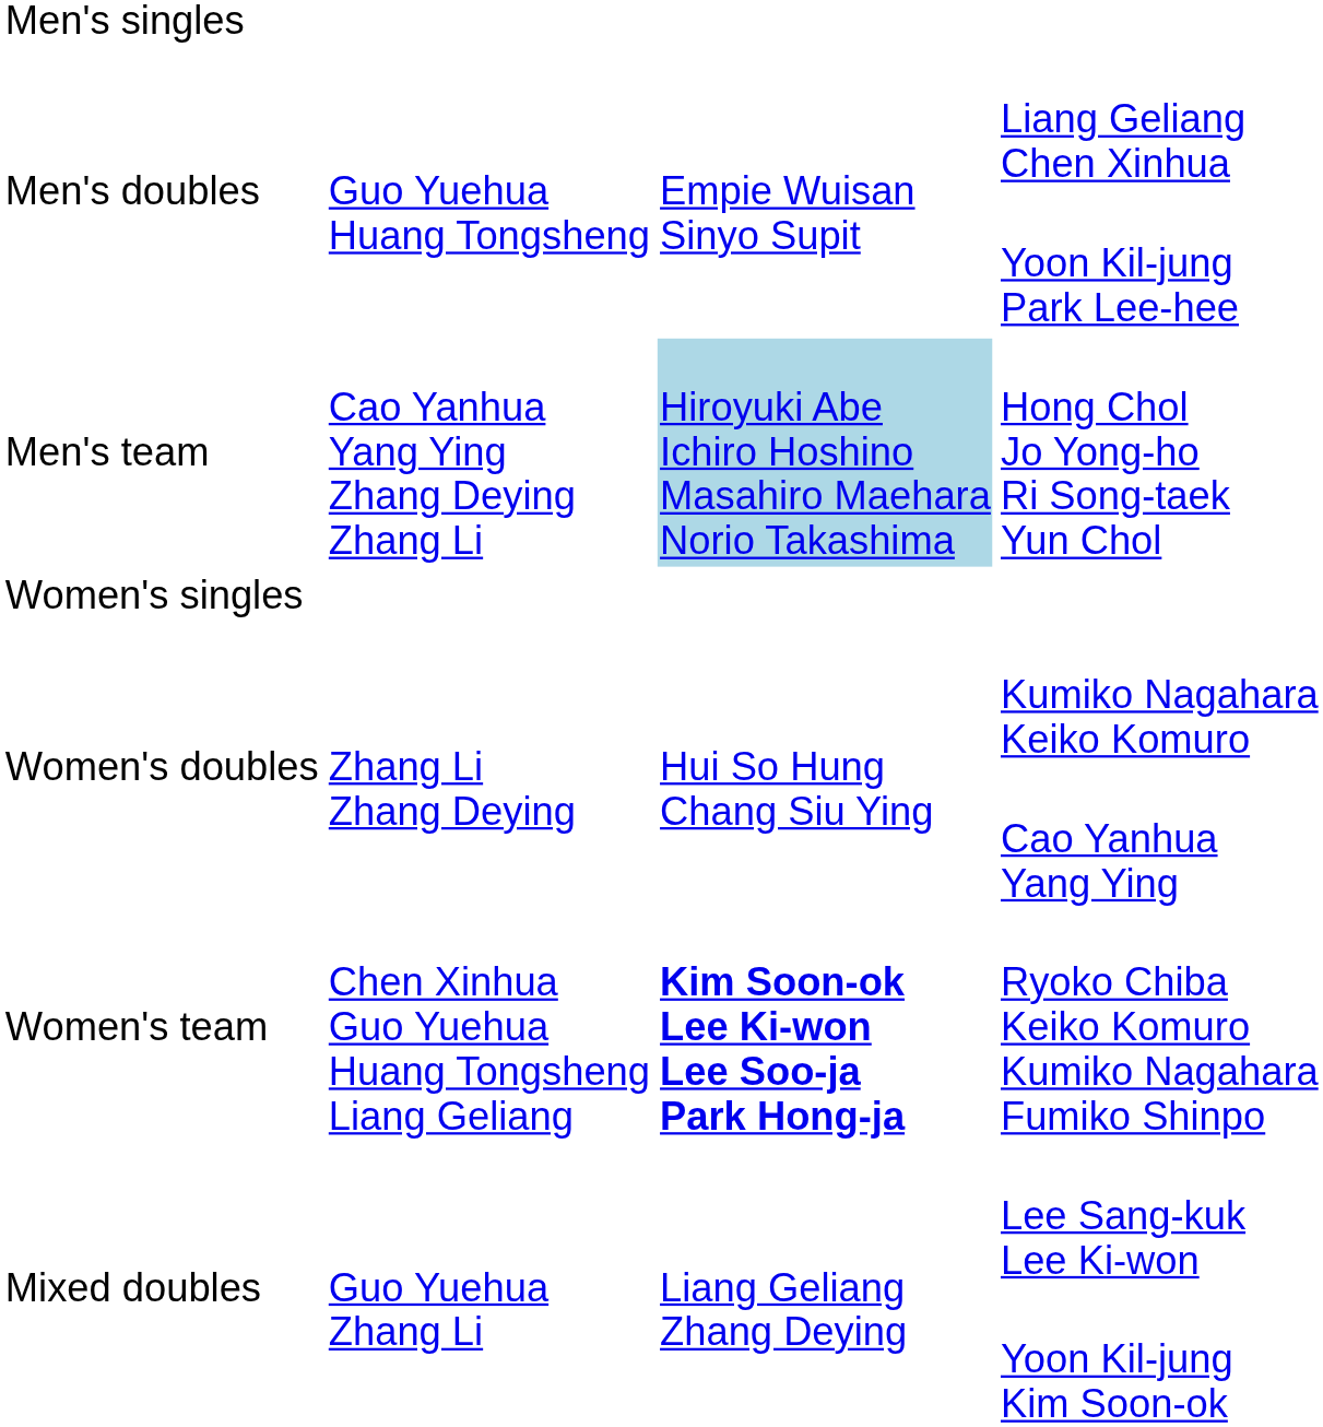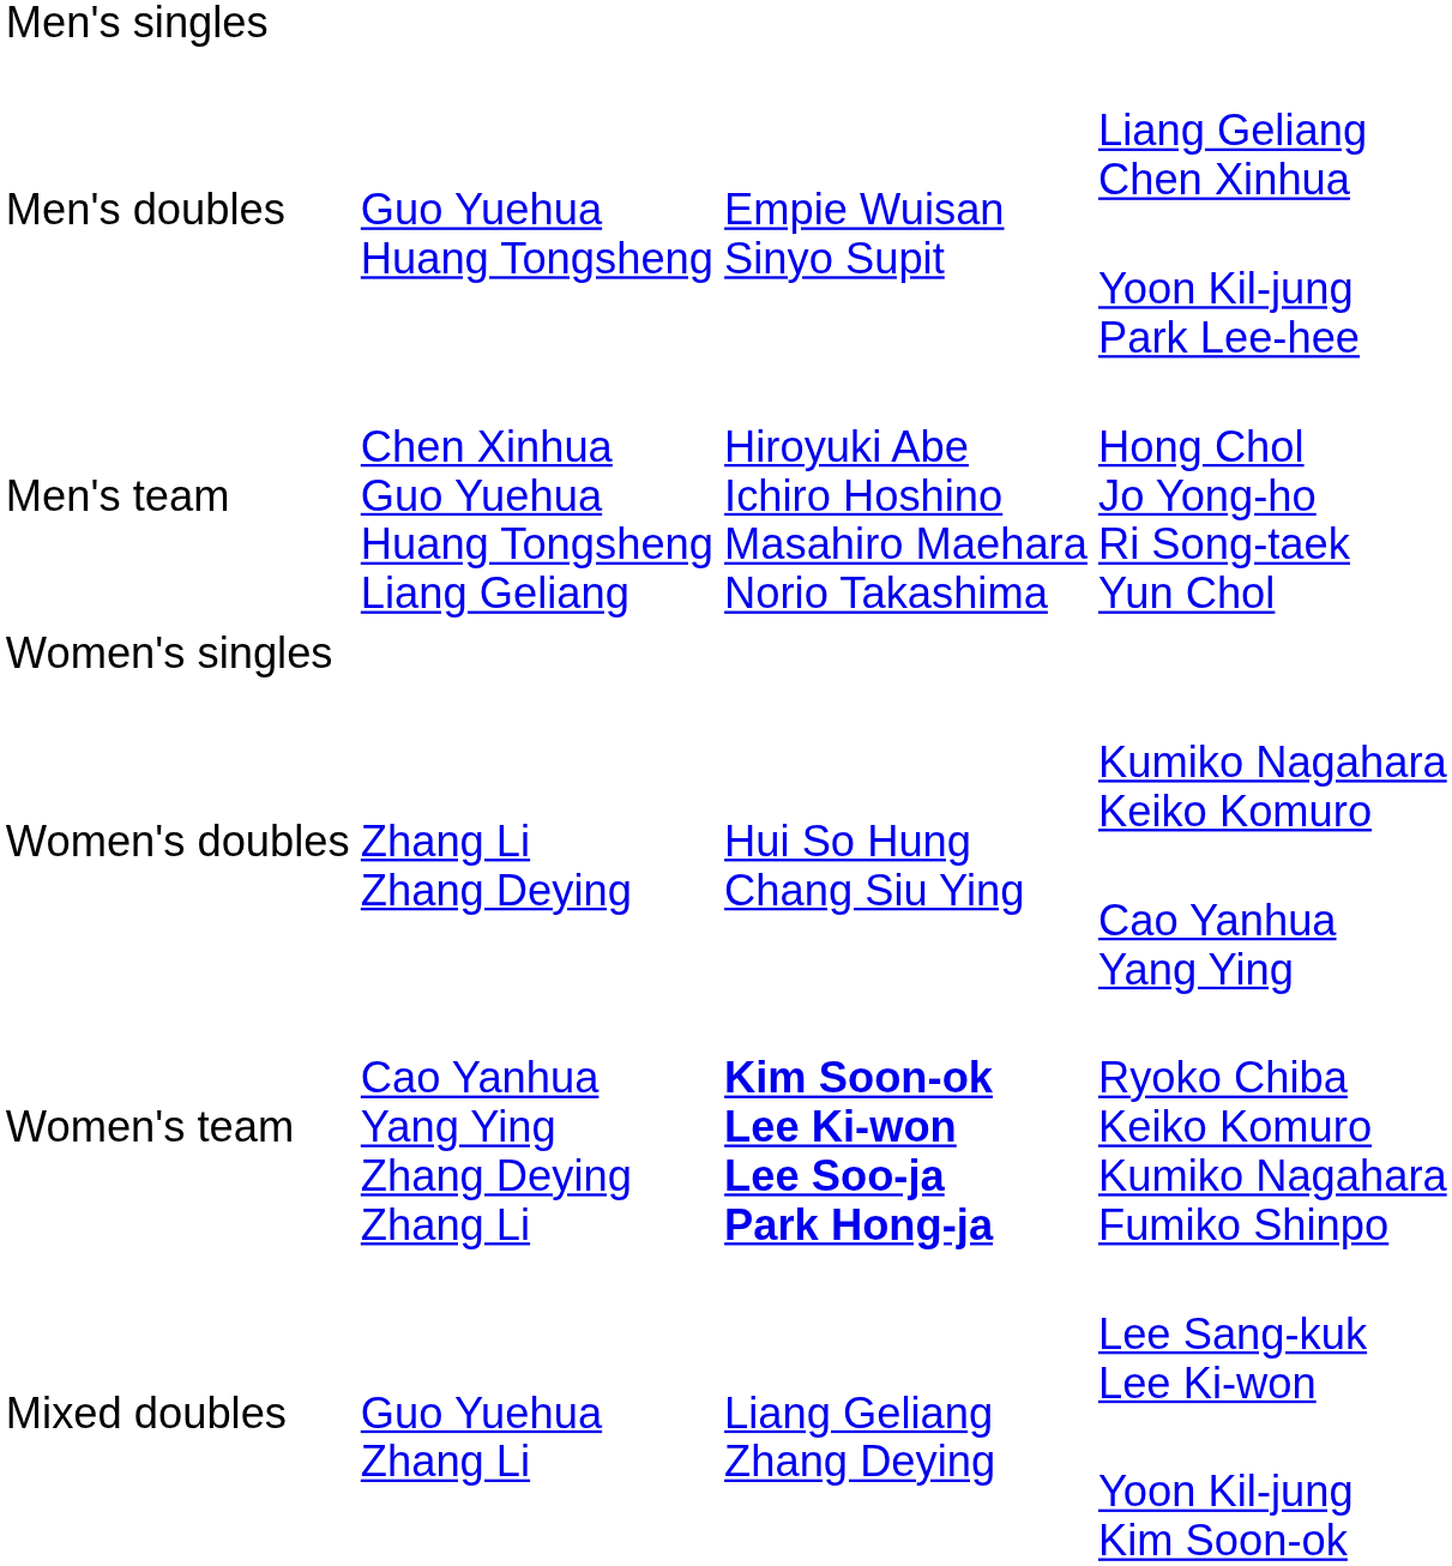 <table>
 <tr>
 <td rowspan=2>Men's singles</td>
 <td rowspan=2></td>
 <td rowspan=2></td>
 <td></td>
 </tr>
 <tr>
 <td></td>
 </tr>
 <tr>
 <td rowspan=2>Men's doubles</td>
 <td rowspan=2><br><a href='#'>Guo Yuehua</a><br><a href='#'>Huang Tongsheng</a></td>
 <td rowspan=2><br><a href='#'>Empie Wuisan</a><br><a href='#'>Sinyo Supit</a></td>
 <td><br><a href='#'>Liang Geliang</a><br><a href='#'>Chen Xinhua</a></td>
 </tr>
 <tr>
 <td><br><a href='#'>Yoon Kil-jung</a><br><a href='#'>Park Lee-hee</a></td>
 </tr>
 <tr>
 <td>Men's team</td>
-<td><br><a href='#'>Cao Yanhua</a><br><a href='#'>Yang Ying</a><br><a href='#'>Zhang Deying</a><br><a href='#'>Zhang Li</a></td>
-<td style="background: lightblue;"><br><a href='#'>Hiroyuki Abe</a><br><a href='#'>Ichiro Hoshino</a><br><a href='#'>Masahiro Maehara</a><br><a href='#'>Norio Takashima</a></td>
+<td><br><a href='#'>Chen Xinhua</a><br><a href='#'>Guo Yuehua</a><br><a href='#'>Huang Tongsheng</a><br><a href='#'>Liang Geliang</a></td>
+<td><br><a href='#'>Hiroyuki Abe</a><br><a href='#'>Ichiro Hoshino</a><br><a href='#'>Masahiro Maehara</a><br><a href='#'>Norio Takashima</a></td>
 <td><br><a href='#'>Hong Chol</a><br><a href='#'>Jo Yong-ho</a><br><a href='#'>Ri Song-taek</a><br><a href='#'>Yun Chol</a></td>
 </tr>
 <tr>
 <td rowspan=2>Women's singles</td>
 <td rowspan=2></td>
 <td rowspan=2></td>
 <td></td>
 </tr>
 <tr>
 <td></td>
 </tr>
 <tr>
 <td rowspan=2>Women's doubles</td>
 <td rowspan=2><br><a href='#'>Zhang Li</a><br><a href='#'>Zhang Deying</a></td>
 <td rowspan=2><br><a href='#'>Hui So Hung</a><br><a href='#'>Chang Siu Ying</a></td>
 <td><br><a href='#'>Kumiko Nagahara</a><br><a href='#'>Keiko Komuro</a></td>
 </tr>
 <tr>
 <td><br><a href='#'>Cao Yanhua</a><br><a href='#'>Yang Ying</a></td>
 </tr>
 <tr>
 <td>Women's team</td>
-<td><br><a href='#'>Chen Xinhua</a><br><a href='#'>Guo Yuehua</a><br><a href='#'>Huang Tongsheng</a><br><a href='#'>Liang Geliang</a></td>
+<td><br><a href='#'>Cao Yanhua</a><br><a href='#'>Yang Ying</a><br><a href='#'>Zhang Deying</a><br><a href='#'>Zhang Li</a></td>
 <td><strong><br><a href='#'>Kim Soon-ok</a><br><a href='#'>Lee Ki-won</a><br><a href='#'>Lee Soo-ja</a><br><a href='#'>Park Hong-ja</a></strong></td>
 <td><br><a href='#'>Ryoko Chiba</a><br><a href='#'>Keiko Komuro</a><br><a href='#'>Kumiko Nagahara</a><br><a href='#'>Fumiko Shinpo</a></td>
 </tr>
 <tr>
 <td rowspan=2>Mixed doubles</td>
 <td rowspan=2><br><a href='#'>Guo Yuehua</a><br><a href='#'>Zhang Li</a></td>
 <td rowspan=2><br><a href='#'>Liang Geliang</a><br><a href='#'>Zhang Deying</a></td>
 <td><br><a href='#'>Lee Sang-kuk</a><br><a href='#'>Lee Ki-won</a></td>
 </tr>
 <tr>
 <td><br><a href='#'>Yoon Kil-jung</a><br><a href='#'>Kim Soon-ok</a></td>
 </tr>
 </table>
